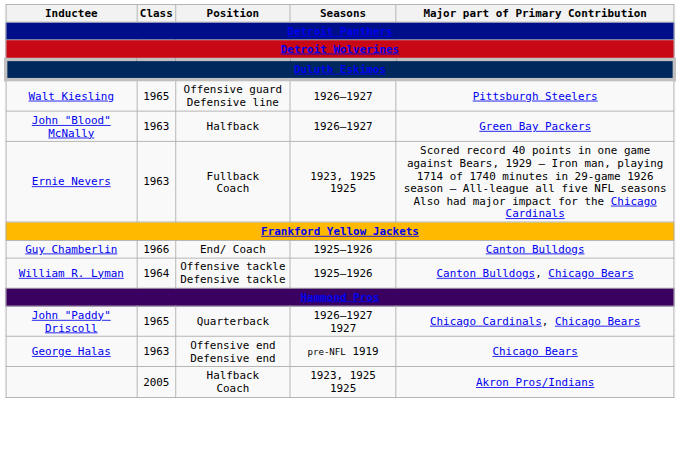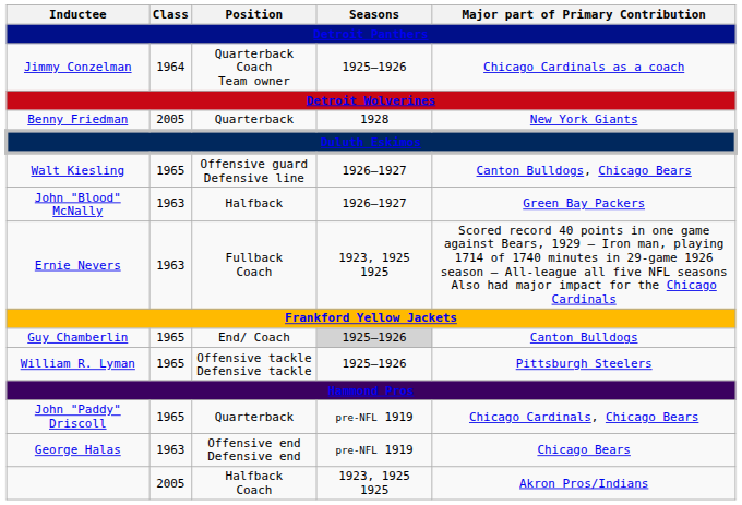 <table class="wikitable" style="text-align:center">
 <tr>
 <th scope="col" width="150">Inductee</th>
 <th scope="col" width="40">Class</th>
 <th scope="col" width="130">Position</th>
 <th scope="col" width="120">Seasons</th>
 <th class="unsortable" scope="col" width="325">Major part of Primary Contribution</th>
 </tr>
 <tr>
 <th colspan=5 style="background:#000F89;color:white"><a href='#'><span>Detroit Panthers</span></a></th>
 </tr>
 <tr>
+<td><a href='#'>Jimmy Conzelman</a></td>
+<td>1964</td>
+<td>Quarterback<br>Coach<br> Team owner</td>
+<td>1925–1926</td>
+<td><a href='#'>Chicago Cardinals as a coach</a></td>
+</tr>
+<tr>
 <th colspan=5 style="background:#C80815;color:white"><a href='#'><span>Detroit Wolverines</span></a></th>
+</tr>
+<tr>
+<td><a href='#'>Benny Friedman</a></td>
+<td>2005</td>
+<td>Quarterback</td>
+<td>1928</td>
+<td><a href='#'>New York Giants</a></td>
 </tr>
 <tr>
 <th colspan=5 style="border: 4px solid #C0C0C0;background:#00285D;color:white"><a href='#'><span>Duluth Eskimos</span></a></th>
 </tr>
 <tr>
 <td><a href='#'>Walt Kiesling</a></td>
 <td>1965</td>
 <td>Offensive guard<br>Defensive line</td>
 <td>1926–1927</td>
-<td><a href='#'>Pittsburgh Steelers</a></td>
+<td><a href='#'>Canton Bulldogs</a>, <a href='#'>Chicago Bears</a></td>
 </tr>
 <tr>
 <td><a href='#'>John "Blood" McNally</a></td>
 <td>1963</td>
 <td>Halfback</td>
 <td>1926–1927</td>
 <td><a href='#'>Green Bay Packers</a></td>
 </tr>
 <tr>
 <td><a href='#'>Ernie Nevers</a></td>
 <td>1963</td>
 <td>Fullback<br>Coach</td>
 <td>1923, 1925<br> 1925</td>
 <td> Scored record 40 points in one game against Bears, 1929 – Iron man, playing 1714 of 1740 minutes in 29-game 1926 season – All-league all five NFL seasons<br>Also had major impact for the <a href='#'>Chicago Cardinals</a></td>
 </tr>
 <tr>
 <th colspan=5 style="background:#FFBA00;color:#00008B"><a href='#'><span>Frankford Yellow Jackets</span></a></th>
 </tr>
 <tr>
 <td><a href='#'>Guy Chamberlin</a></td>
-<td>1966</td>
+<td>1965</td>
 <td>End/ Coach <br> </td>
-<td>1925–1926</td>
+<td style="background: lightgrey;">1925–1926</td>
 <td><a href='#'>Canton Bulldogs</a></td>
 </tr>
 <tr>
 <td><a href='#'>William R. Lyman</a></td>
-<td>1964</td>
+<td>1965</td>
 <td>Offensive tackle<br>Defensive tackle</td>
 <td>1925–1926</td>
-<td><a href='#'>Canton Bulldogs</a>, <a href='#'>Chicago Bears</a></td>
+<td><a href='#'>Pittsburgh Steelers</a></td>
 </tr>
 <tr>
 <th colspan=5 style="background:#3b0160;color:#f0bf00"><a href='#'><span>Hammond Pros</span></a></th>
 </tr>
 <tr>
 <td><a href='#'>John "Paddy" Driscoll</a></td>
 <td>1965</td>
 <td>Quarterback</td>
-<td>1926–1927<br>1927</td>
+<td><small>pre-NFL</small> 1919</td>
 <td><a href='#'>Chicago Cardinals</a>, <a href='#'>Chicago Bears</a></td>
 </tr>
 <tr>
 <td><a href='#'>George Halas</a></td>
 <td>1963</td>
 <td>Offensive end<br>Defensive end</td>
 <td><small>pre-NFL</small> 1919</td>
 <td><a href='#'>Chicago Bears</a></td>
 </tr>
 <tr>
 <td></td>
 <td>2005</td>
 <td>Halfback<br>Coach</td>
 <td>1923, 1925<br> 1925</td>
 <td><a href='#'>Akron Pros/Indians</a></td>
 </tr>
 </table>
